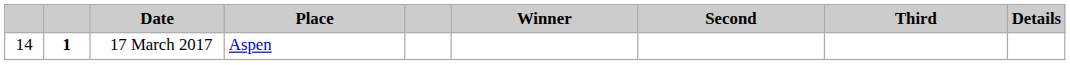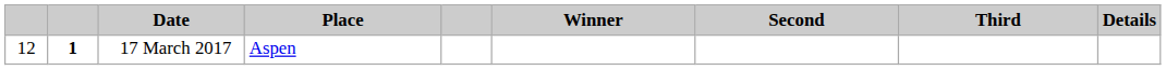 <table class="wikitable plainrowheaders" style="background:#fff; font-size:86%; line-height:16px; border:grey solid 1px; border-collapse:collapse;">
 <tr style="background:#ccc; text-align:center;">
 <td align="center" width="30"></td>
 <td align="center" width="40"></td>
 <td align="center" width="130"><strong>Date</strong></td>
 <td align="center" width="180"><strong>Place</strong></td>
 <td align="center" width="42"></td>
 <td align="center" width="185"><strong>Winner</strong></td>
 <td align="center" width="185"><strong>Second</strong></td>
 <td align="center" width="185"><strong>Third</strong></td>
 <td align="center" width="10"><strong>Details</strong></td>
 </tr>
 <tr>
-<td align=center>14</td>
+<td align=center>12</td>
 <td align=center><strong>1</strong></td>
 <td align=right>17 March 2017  </td>
 <td> <a href='#'>Aspen</a></td>
 <td align=center> </td>
 <td></td>
 <td></td>
 <td></td>
 <td></td>
 </tr>
 </table>
